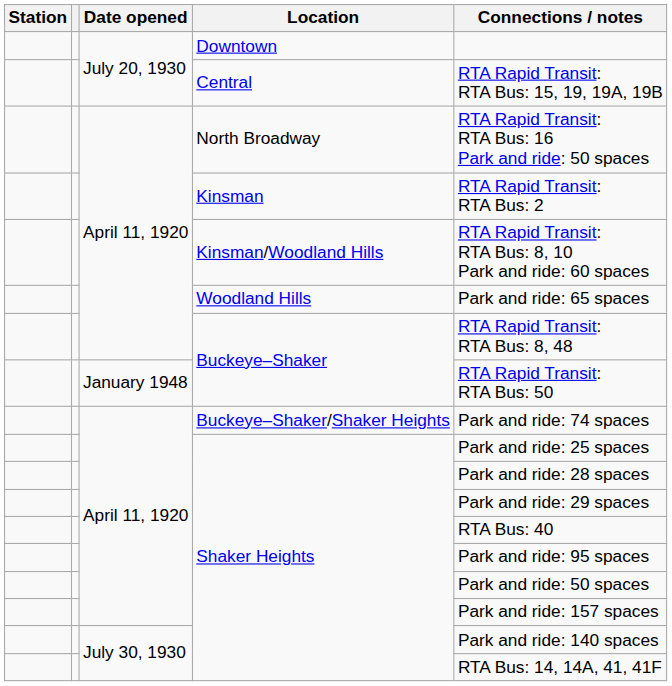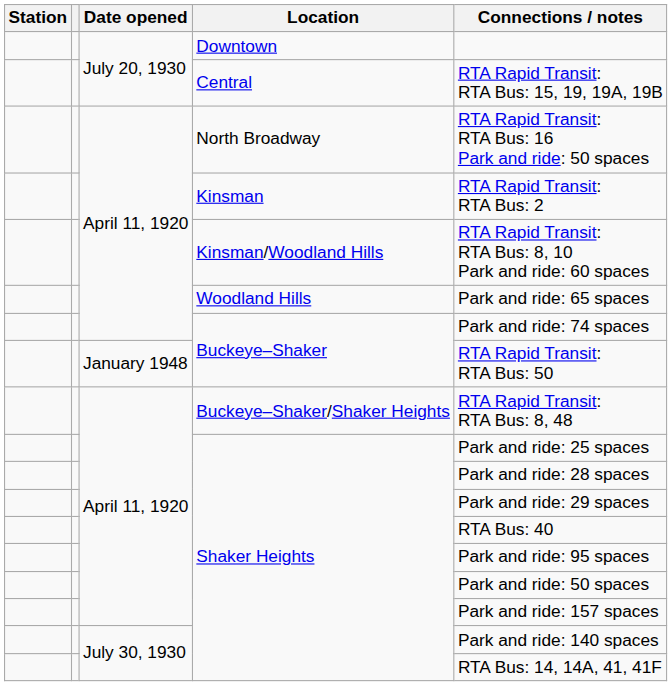 <table class="wikitable sortable">
 <tr>
 <th>Station</th>
 <th></th>
 <th>Date opened</th>
 <th>Location</th>
 <th class="unsortable">Connections / notes</th>
 </tr>
 <tr>
 <td align="right"></td>
 <td></td>
 <td rowspan="2">July 20, 1930</td>
 <td><a href='#'>Downtown</a></td>
 <td></td>
 </tr>
 <tr>
 <td align="right"></td>
 <td></td>
 <td><a href='#'>Central</a></td>
 <td> <a href='#'>RTA Rapid Transit</a>:  <br> RTA Bus: 15, 19, 19A, 19B</td>
 </tr>
 <tr>
 <td align="right"></td>
 <td></td>
 <td rowspan="5">April 11, 1920</td>
 <td>North Broadway</td>
 <td> <a href='#'>RTA Rapid Transit</a>:  <br> RTA Bus: 16<br> <a href='#'>Park and ride</a>: 50 spaces</td>
 </tr>
 <tr>
 <td align="right"></td>
 <td></td>
 <td><a href='#'>Kinsman</a></td>
 <td> <a href='#'>RTA Rapid Transit</a>: <br> RTA Bus: 2</td>
 </tr>
 <tr>
 <td align="right"></td>
 <td></td>
 <td><a href='#'>Kinsman</a>/<wbr><a href='#'>Woodland Hills</a></td>
 <td> <a href='#'>RTA Rapid Transit</a>: <br> RTA Bus: 8, 10<br> Park and ride: 60 spaces</td>
 </tr>
 <tr>
 <td align="right"></td>
 <td></td>
 <td><a href='#'>Woodland Hills</a></td>
 <td> Park and ride: 65 spaces</td>
 </tr>
 <tr>
 <td align="right"></td>
 <td></td>
 <td rowspan="2"><a href='#'>Buckeye–Shaker</a></td>
-<td> <a href='#'>RTA Rapid Transit</a>: <br> RTA Bus: 8, 48</td>
+<td> Park and ride: 74 spaces</td>
 </tr>
 <tr>
 <td align="right"></td>
 <td></td>
 <td>January 1948</td>
 <td> <a href='#'>RTA Rapid Transit</a>: <br> RTA Bus: 50</td>
 </tr>
 <tr>
 <td align="right"></td>
 <td></td>
 <td rowspan="8">April 11, 1920</td>
 <td><a href='#'>Buckeye–Shaker</a>/<wbr><a href='#'>Shaker Heights</a></td>
-<td> Park and ride: 74 spaces</td>
+<td> <a href='#'>RTA Rapid Transit</a>: <br> RTA Bus: 8, 48</td>
 </tr>
 <tr>
 <td align="right"></td>
 <td></td>
 <td rowspan="9"><a href='#'>Shaker Heights</a></td>
 <td> Park and ride: 25 spaces</td>
 </tr>
 <tr>
 <td align="right"></td>
 <td></td>
 <td> Park and ride: 28 spaces</td>
 </tr>
 <tr>
 <td align="right"></td>
 <td></td>
 <td> Park and ride: 29 spaces</td>
 </tr>
 <tr>
 <td align="right"></td>
 <td></td>
 <td> RTA Bus: 40</td>
 </tr>
 <tr>
 <td align="right"></td>
 <td></td>
 <td> Park and ride: 95 spaces</td>
 </tr>
 <tr>
 <td align="right"></td>
 <td></td>
 <td> Park and ride: 50 spaces</td>
 </tr>
 <tr>
 <td align="right"></td>
 <td></td>
 <td> Park and ride: 157 spaces</td>
 </tr>
 <tr>
 <td align="right"></td>
 <td></td>
 <td rowspan="2">July 30, 1930</td>
 <td> Park and ride: 140 spaces</td>
 </tr>
 <tr>
 <td align="right"></td>
 <td></td>
 <td> RTA Bus: 14, 14A, 41, 41F</td>
 </tr>
 </table>
